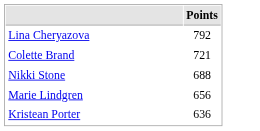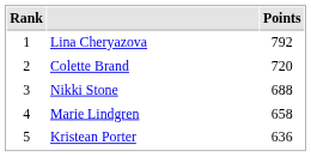 <table cellspacing="1" cellpadding="3" style="border:1px solid #AAAAAA;font-size:86%">
 <tr bgcolor="#E4E4E4">
+<th style="border-bottom:1px solid #AAAAAA" width=10>Rank</th>
 <th style="border-bottom:1px solid #AAAAAA" width=200></th>
 <th style="border-bottom:1px solid #AAAAAA" width=20>Points</th>
 </tr>
 <tr>
+<td align="center">1</td>
 <td> <a href='#'>Lina Cheryazova</a></td>
 <td align=center>792</td>
 </tr>
 <tr>
+<td align="center">2</td>
 <td> <a href='#'>Colette Brand</a></td>
-<td align=center>721</td>
+<td align=center>720</td>
 </tr>
 <tr>
+<td align="center">3</td>
 <td> <a href='#'>Nikki Stone</a></td>
 <td align=center>688</td>
 </tr>
 <tr>
+<td align="center">4</td>
 <td> <a href='#'>Marie Lindgren</a></td>
-<td align=center>656</td>
+<td align=center>658</td>
 </tr>
 <tr>
+<td align="center">5</td>
 <td> <a href='#'>Kristean Porter</a></td>
 <td align=center>636</td>
 </tr>
 </table>
